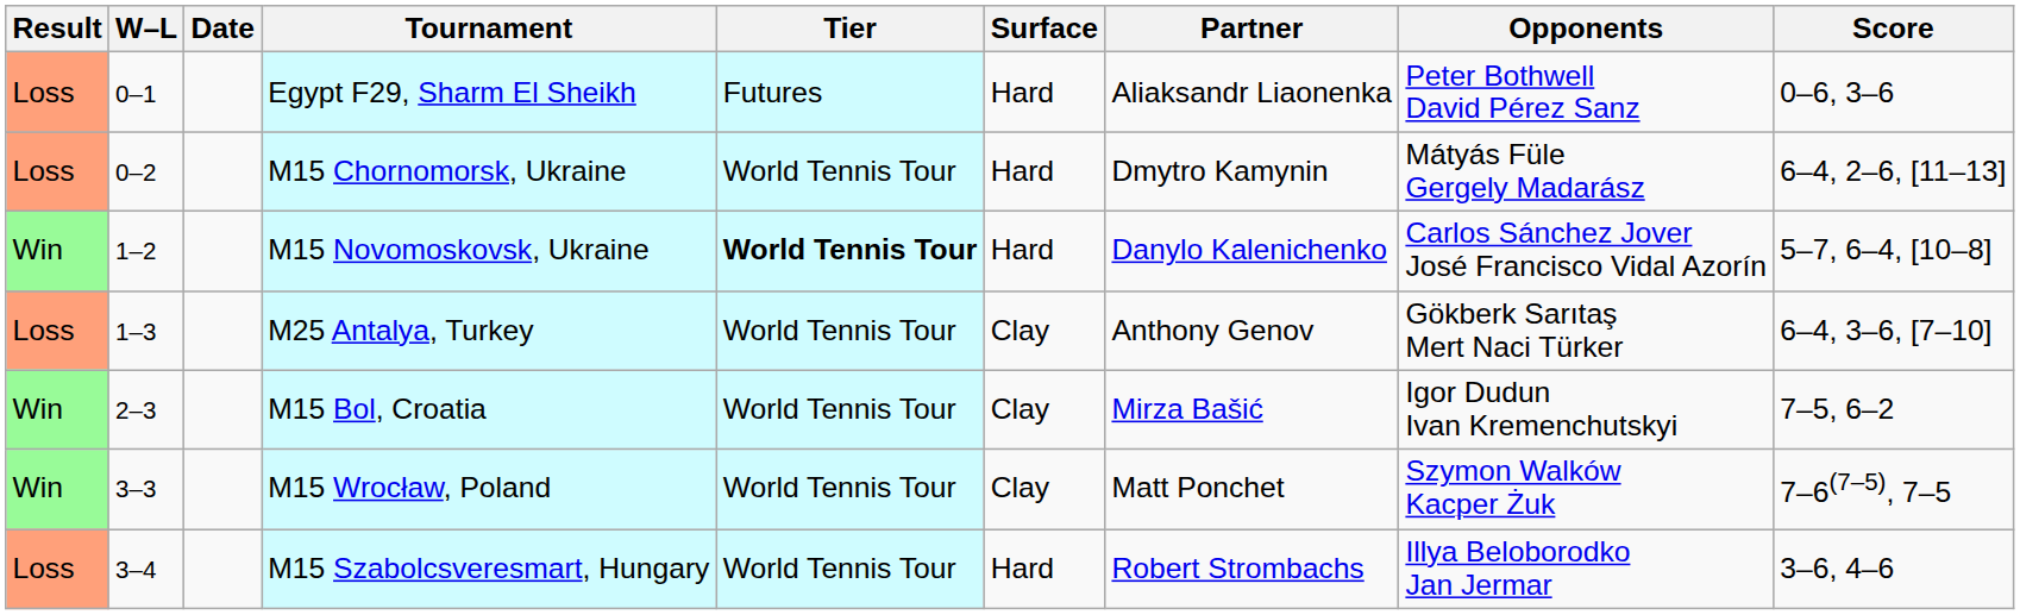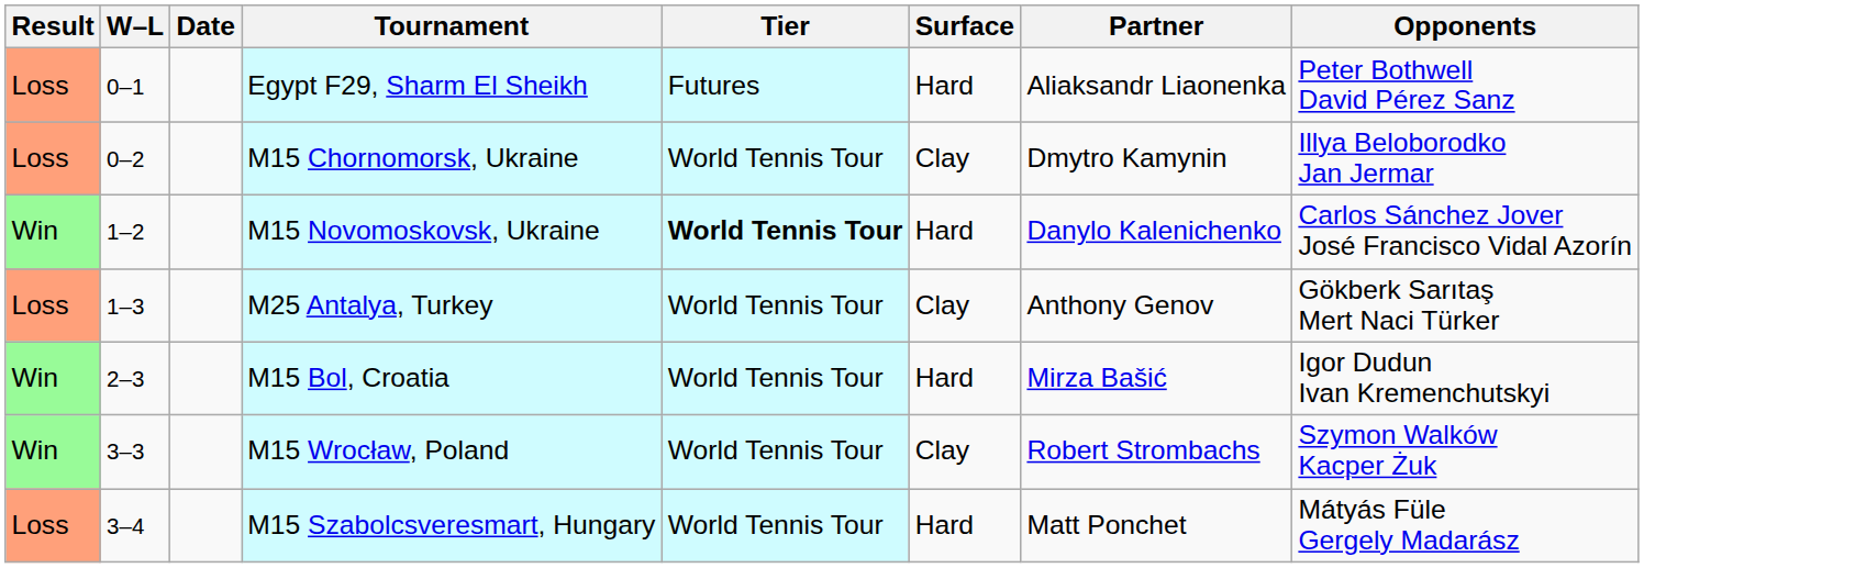 <table class="sortable wikitable">
 <tr>
 <th>Result</th>
 <th class="unsortable">W–L</th>
 <th>Date</th>
 <th>Tournament</th>
 <th>Tier</th>
 <th>Surface</th>
 <th>Partner</th>
 <th>Opponents</th>
-<th class="unsortable">Score</th>
 </tr>
 <tr>
 <td bgcolor=FFA07A>Loss</td>
 <td><small>0–1</small></td>
 <td></td>
 <td style="background:#cffcff;">Egypt F29, <a href='#'>Sharm El Sheikh</a></td>
 <td style="background:#cffcff;">Futures</td>
 <td>Hard</td>
 <td> Aliaksandr Liaonenka</td>
 <td> <a href='#'>Peter Bothwell</a> <br> <a href='#'>David Pérez Sanz</a></td>
-<td>0–6, 3–6</td>
 </tr>
 <tr>
 <td bgcolor=FFA07A>Loss</td>
 <td><small>0–2</small></td>
 <td></td>
 <td style="background:#cffcff;">M15 <a href='#'>Chornomorsk</a>, Ukraine</td>
 <td style="background:#cffcff;">World Tennis Tour</td>
-<td>Hard</td>
+<td>Clay</td>
 <td> Dmytro Kamynin</td>
-<td> Mátyás Füle <br> <a href='#'>Gergely Madarász</a></td>
-<td>6–4, 2–6, [11–13]</td>
+<td> <a href='#'>Illya Beloborodko</a><br> <a href='#'>Jan Jermar</a></td>
 </tr>
 <tr>
 <td bgcolor=98FB98>Win</td>
 <td><small>1–2</small></td>
 <td></td>
 <td style="background:#cffcff;">M15 <a href='#'>Novomoskovsk</a>, Ukraine</td>
 <td style="background:#cffcff;"><strong>World Tennis Tour</strong></td>
 <td>Hard</td>
 <td> <a href='#'>Danylo Kalenichenko</a></td>
 <td> <a href='#'>Carlos Sánchez Jover</a> <br> José Francisco Vidal Azorín</td>
-<td>5–7, 6–4, [10–8]</td>
 </tr>
 <tr>
 <td bgcolor=FFA07A>Loss</td>
 <td><small>1–3</small></td>
 <td></td>
 <td style="background:#cffcff">M25 <a href='#'>Antalya</a>, Turkey</td>
 <td style="background:#cffcff">World Tennis Tour</td>
 <td>Clay</td>
 <td> Anthony Genov</td>
 <td> Gökberk Sarıtaş <br> Mert Naci Türker</td>
-<td>6–4, 3–6, [7–10]</td>
 </tr>
 <tr>
 <td bgcolor=98FB98>Win</td>
 <td><small>2–3</small></td>
 <td></td>
 <td style="background:#cffcff;">M15 <a href='#'>Bol</a>, Croatia</td>
 <td style="background:#cffcff;">World Tennis Tour</td>
-<td>Clay</td>
+<td>Hard</td>
 <td> <a href='#'>Mirza Bašić</a></td>
 <td> Igor Dudun <br> Ivan Kremenchutskyi</td>
-<td>7–5, 6–2</td>
 </tr>
 <tr>
 <td bgcolor= 98FB98>Win</td>
 <td><small>3–3</small></td>
 <td></td>
 <td style="background:#cffcff;">M15 <a href='#'>Wrocław</a>, Poland</td>
 <td style="background:#cffcff;">World Tennis Tour</td>
 <td>Clay</td>
-<td> Matt Ponchet</td>
+<td> <a href='#'>Robert Strombachs</a></td>
 <td> <a href='#'>Szymon Walków</a><br> <a href='#'>Kacper Żuk</a></td>
-<td>7–6<sup>(7–5)</sup>, 7–5</td>
 </tr>
 <tr>
 <td bgcolor= FFA07A>Loss</td>
 <td><small>3–4</small></td>
 <td></td>
 <td style="background:#cffcff;">M15 <a href='#'>Szabolcsveresmart</a>, Hungary</td>
 <td style="background:#cffcff;">World Tennis Tour</td>
 <td>Hard</td>
-<td> <a href='#'>Robert Strombachs</a></td>
-<td> <a href='#'>Illya Beloborodko</a><br> <a href='#'>Jan Jermar</a></td>
-<td>3–6, 4–6</td>
+<td> Matt Ponchet</td>
+<td> Mátyás Füle <br> <a href='#'>Gergely Madarász</a></td>
 </tr>
 </table>
